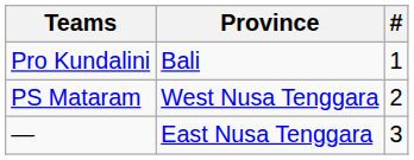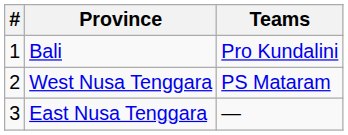 <table class="wikitable">
 <tr>
+<th>#</th>
+<th>Province</th>
 <th>Teams</th>
-<th>Province</th>
-<th>#</th>
 </tr>
 <tr>
+<td>1</td>
+<td><a href='#'>Bali</a></td>
 <td><a href='#'>Pro Kundalini</a></td>
-<td><a href='#'>Bali</a></td>
-<td>1</td>
 </tr>
 <tr>
+<td>2</td>
+<td><a href='#'>West Nusa Tenggara</a></td>
 <td><a href='#'>PS Mataram</a></td>
-<td><a href='#'>West Nusa Tenggara</a></td>
-<td>2</td>
 </tr>
 <tr>
+<td>3</td>
+<td><a href='#'>East Nusa Tenggara</a></td>
 <td>—</td>
-<td><a href='#'>East Nusa Tenggara</a></td>
-<td>3</td>
 </tr>
 </table>
